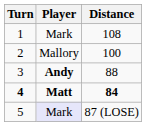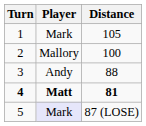 <table class="wikitable" style="text-align:center;">
 <tr>
 <th>Turn</th>
 <th>Player</th>
 <th>Distance</th>
 </tr>
 <tr>
 <td>1</td>
 <td>Mark</td>
-<td>108</td>
+<td>105</td>
 </tr>
 <tr>
 <td>2</td>
 <td>Mallory</td>
 <td>100</td>
 </tr>
 <tr>
 <td>3</td>
-<td><strong>Andy</strong></td>
+<td>Andy</td>
 <td>88</td>
 </tr>
 <tr>
 <td><strong>4</strong></td>
 <td><strong>Matt</strong></td>
-<td><strong>84</strong></td>
+<td><strong>81</strong></td>
 </tr>
 <tr>
 <td>5</td>
 <td style="background: lavender;">Mark</td>
 <td>87 (LOSE)</td>
 </tr>
 </table>
